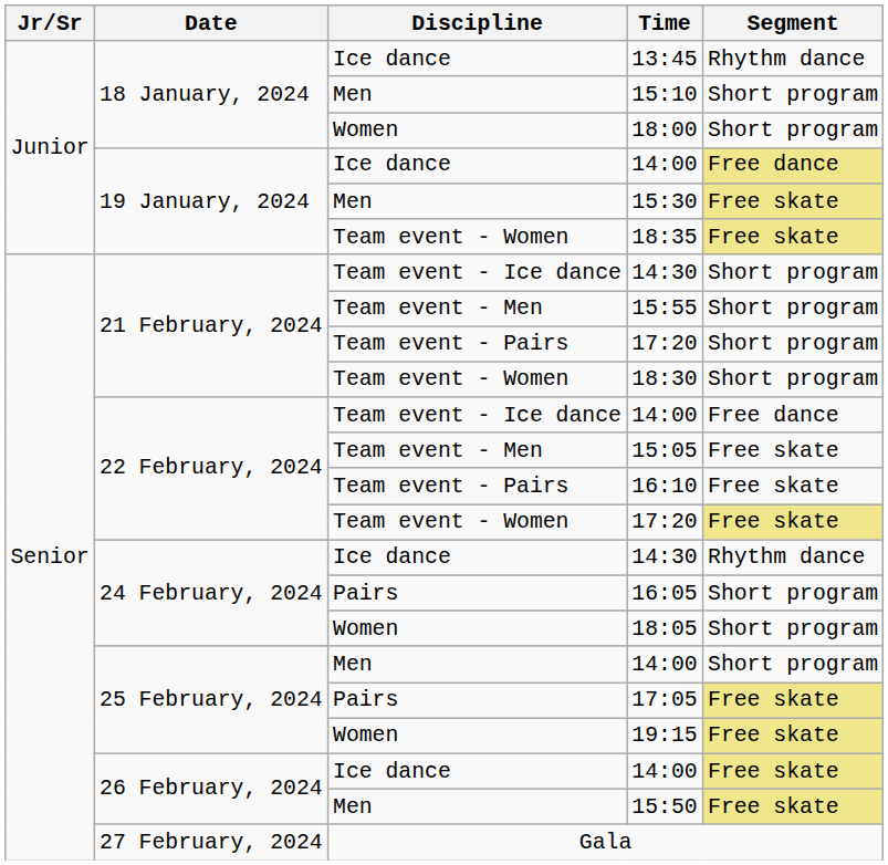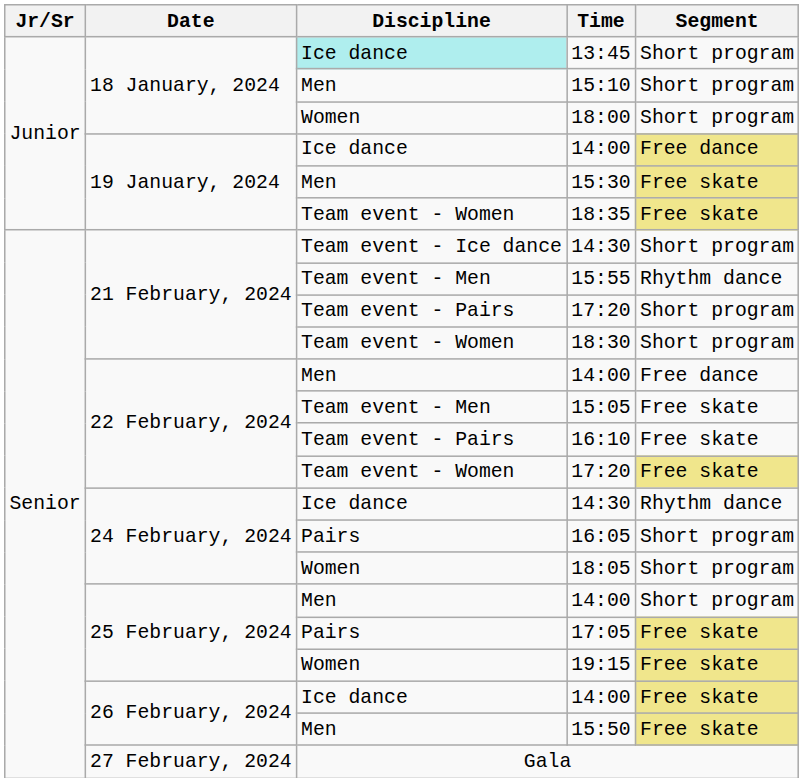 <table class="wikitable">
 <tr>
 <th>Jr/Sr</th>
 <th>Date</th>
 <th>Discipline</th>
 <th>Time</th>
 <th>Segment</th>
 </tr>
 <tr>
 <td rowspan=6>Junior</td>
 <td rowspan=3>18 January, 2024</td>
-<td>Ice dance</td>
+<td style="background: paleturquoise;">Ice dance</td>
 <td>13:45</td>
-<td>Rhythm dance</td>
+<td>Short program</td>
 </tr>
 <tr>
 <td>Men</td>
 <td>15:10</td>
 <td>Short program</td>
 </tr>
 <tr>
 <td>Women</td>
 <td>18:00</td>
 <td>Short program</td>
 </tr>
 <tr>
 <td rowspan=3>19 January, 2024</td>
 <td>Ice dance</td>
 <td>14:00</td>
 <td bgcolor=#f0e68c>Free dance</td>
 </tr>
 <tr>
 <td>Men</td>
 <td>15:30</td>
 <td bgcolor=#f0e68c>Free skate</td>
 </tr>
 <tr>
 <td>Team event - Women</td>
 <td>18:35</td>
 <td bgcolor=#f0e68c>Free skate</td>
 </tr>
 <tr>
 <td rowspan=18>Senior</td>
 <td rowspan=4>21 February, 2024</td>
 <td>Team event - Ice dance</td>
 <td>14:30</td>
 <td>Short program</td>
 </tr>
 <tr>
 <td>Team event - Men</td>
 <td>15:55</td>
-<td>Short program</td>
+<td>Rhythm dance</td>
 </tr>
 <tr>
 <td>Team event - Pairs</td>
 <td>17:20</td>
 <td>Short program</td>
 </tr>
 <tr>
 <td>Team event - Women</td>
 <td>18:30</td>
 <td>Short program</td>
 </tr>
 <tr>
 <td rowspan=4>22 February, 2024</td>
-<td>Team event - Ice dance</td>
+<td>Men</td>
 <td>14:00</td>
 <td>Free dance</td>
 </tr>
 <tr>
 <td>Team event - Men</td>
 <td>15:05</td>
 <td>Free skate</td>
 </tr>
 <tr>
 <td>Team event - Pairs</td>
 <td>16:10</td>
 <td>Free skate</td>
 </tr>
 <tr>
 <td>Team event - Women</td>
 <td>17:20</td>
 <td bgcolor=#f0e68c>Free skate</td>
 </tr>
 <tr>
 <td rowspan=3>24 February, 2024</td>
 <td>Ice dance</td>
 <td>14:30</td>
 <td>Rhythm dance</td>
 </tr>
 <tr>
 <td>Pairs</td>
 <td>16:05</td>
 <td>Short program</td>
 </tr>
 <tr>
 <td>Women</td>
 <td>18:05</td>
 <td>Short program</td>
 </tr>
 <tr>
 <td rowspan=3>25 February, 2024</td>
 <td>Men</td>
 <td>14:00</td>
 <td>Short program</td>
 </tr>
 <tr>
 <td>Pairs</td>
 <td>17:05</td>
 <td bgcolor=#f0e68c>Free skate</td>
 </tr>
 <tr>
 <td>Women</td>
 <td>19:15</td>
 <td bgcolor=#f0e68c>Free skate</td>
 </tr>
 <tr>
 <td rowspan=2>26 February, 2024</td>
 <td>Ice dance</td>
 <td>14:00</td>
 <td bgcolor=#f0e68c>Free skate</td>
 </tr>
 <tr>
 <td>Men</td>
 <td>15:50</td>
 <td bgcolor=#f0e68c>Free skate</td>
 </tr>
 <tr>
 <td>27 February, 2024</td>
 <td align=center colspan=3>Gala</td>
 </tr>
 </table>
